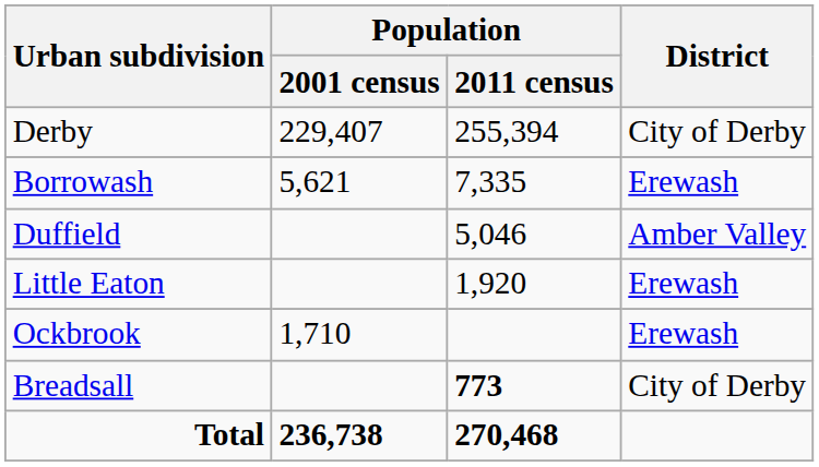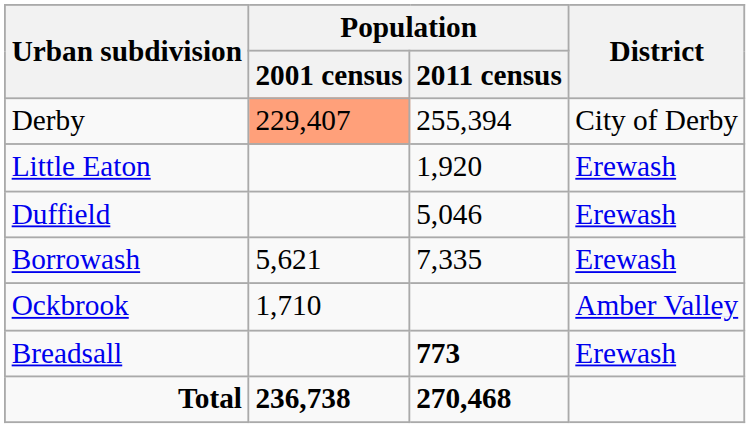 <table class="wikitable">
 <tr>
 <th rowspan="2">Urban subdivision</th>
 <th colspan="2">Population</th>
 <th rowspan="2">District</th>
 </tr>
 <tr>
 <th>2001 census</th>
 <th>2011 census</th>
 </tr>
 <tr>
 <td>Derby</td>
-<td>229,407</td>
+<td style="background: lightsalmon;">229,407</td>
 <td>255,394</td>
 <td>City of Derby</td>
+</tr>
+<tr>
+<td><a href='#'>Little Eaton</a></td>
+<td></td>
+<td>1,920</td>
+<td><a href='#'>Erewash</a></td>
+</tr>
+<tr>
+<td><a href='#'>Duffield</a></td>
+<td></td>
+<td>5,046</td>
+<td><a href='#'>Erewash</a></td>
 </tr>
 <tr>
 <td><a href='#'>Borrowash</a></td>
 <td>5,621</td>
 <td>7,335</td>
 <td><a href='#'>Erewash</a></td>
 </tr>
 <tr>
-<td><a href='#'>Duffield</a></td>
-<td></td>
-<td>5,046</td>
-<td><a href='#'>Amber Valley</a></td>
-</tr>
-<tr>
-<td><a href='#'>Little Eaton</a></td>
-<td></td>
-<td>1,920</td>
-<td><a href='#'>Erewash</a></td>
-</tr>
-<tr>
 <td><a href='#'>Ockbrook</a></td>
 <td>1,710</td>
 <td></td>
-<td><a href='#'>Erewash</a></td>
+<td><a href='#'>Amber Valley</a></td>
 </tr>
 <tr>
 <td><a href='#'>Breadsall</a></td>
 <td></td>
 <td><strong>773</strong></td>
-<td>City of Derby</td>
+<td><a href='#'>Erewash</a></td>
 </tr>
 <tr>
 <td align="right"><strong>Total</strong></td>
 <td><strong>236,738</strong></td>
 <td><strong>270,468</strong></td>
 <td></td>
 </tr>
 </table>
